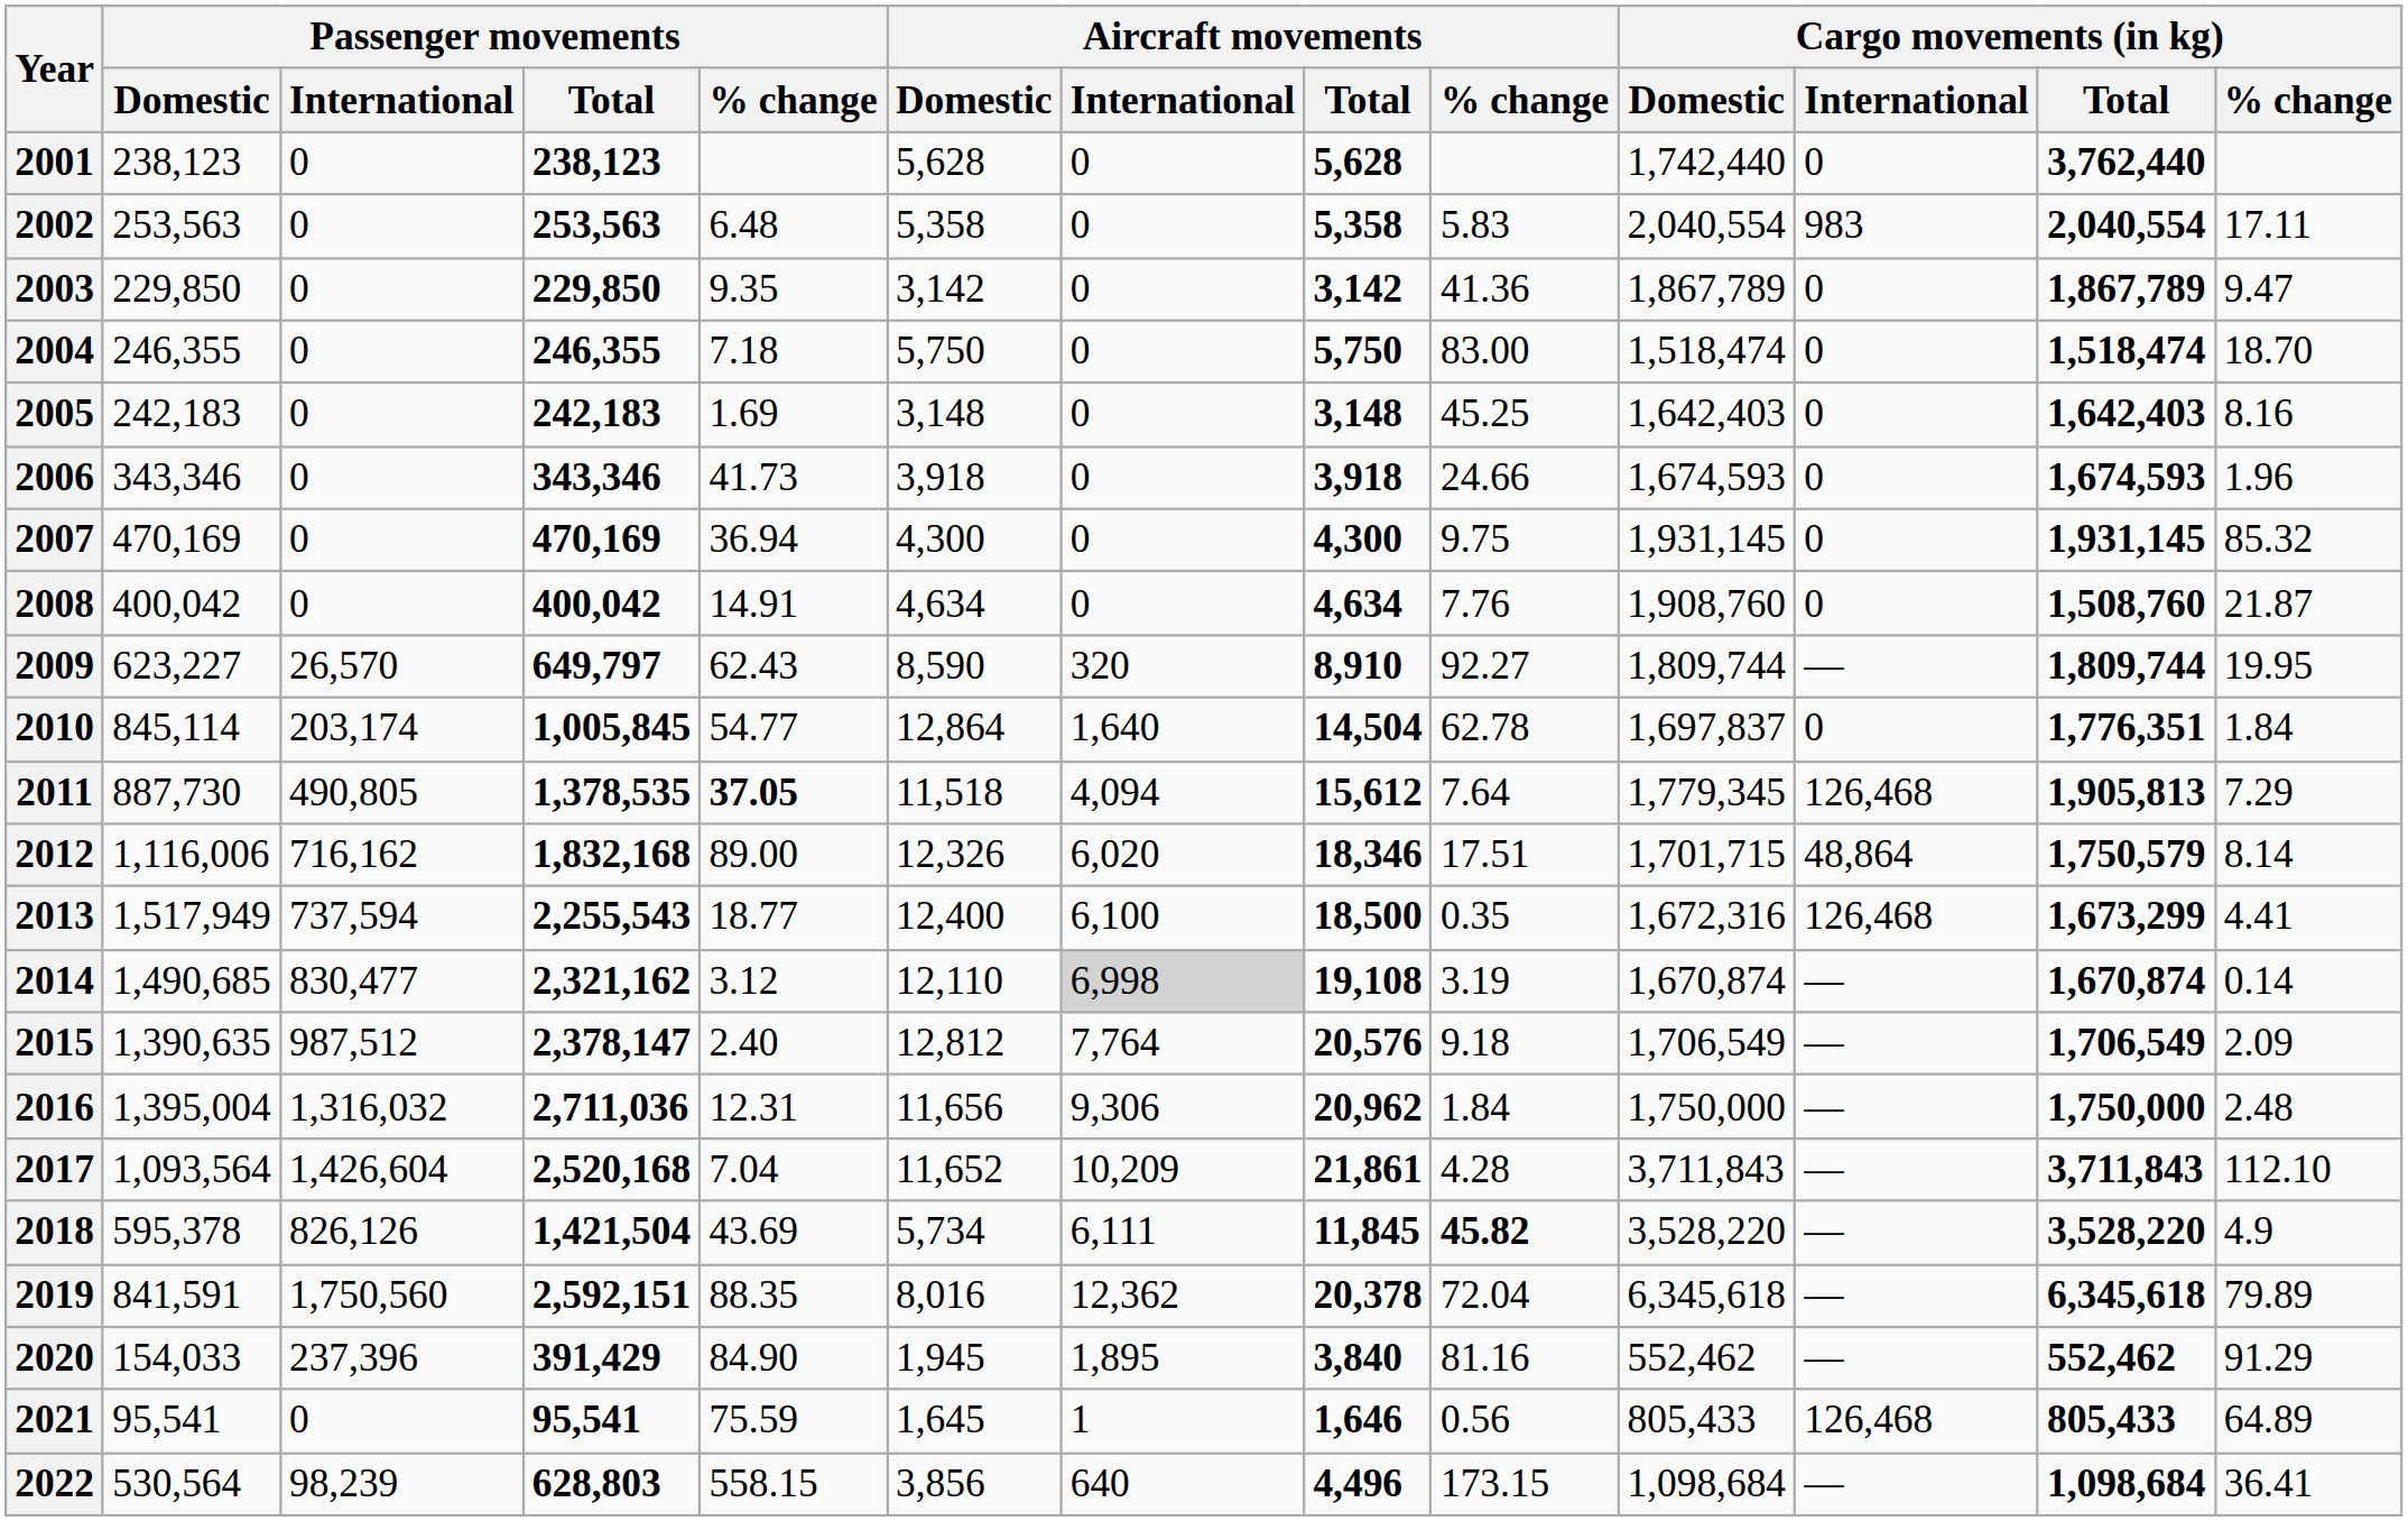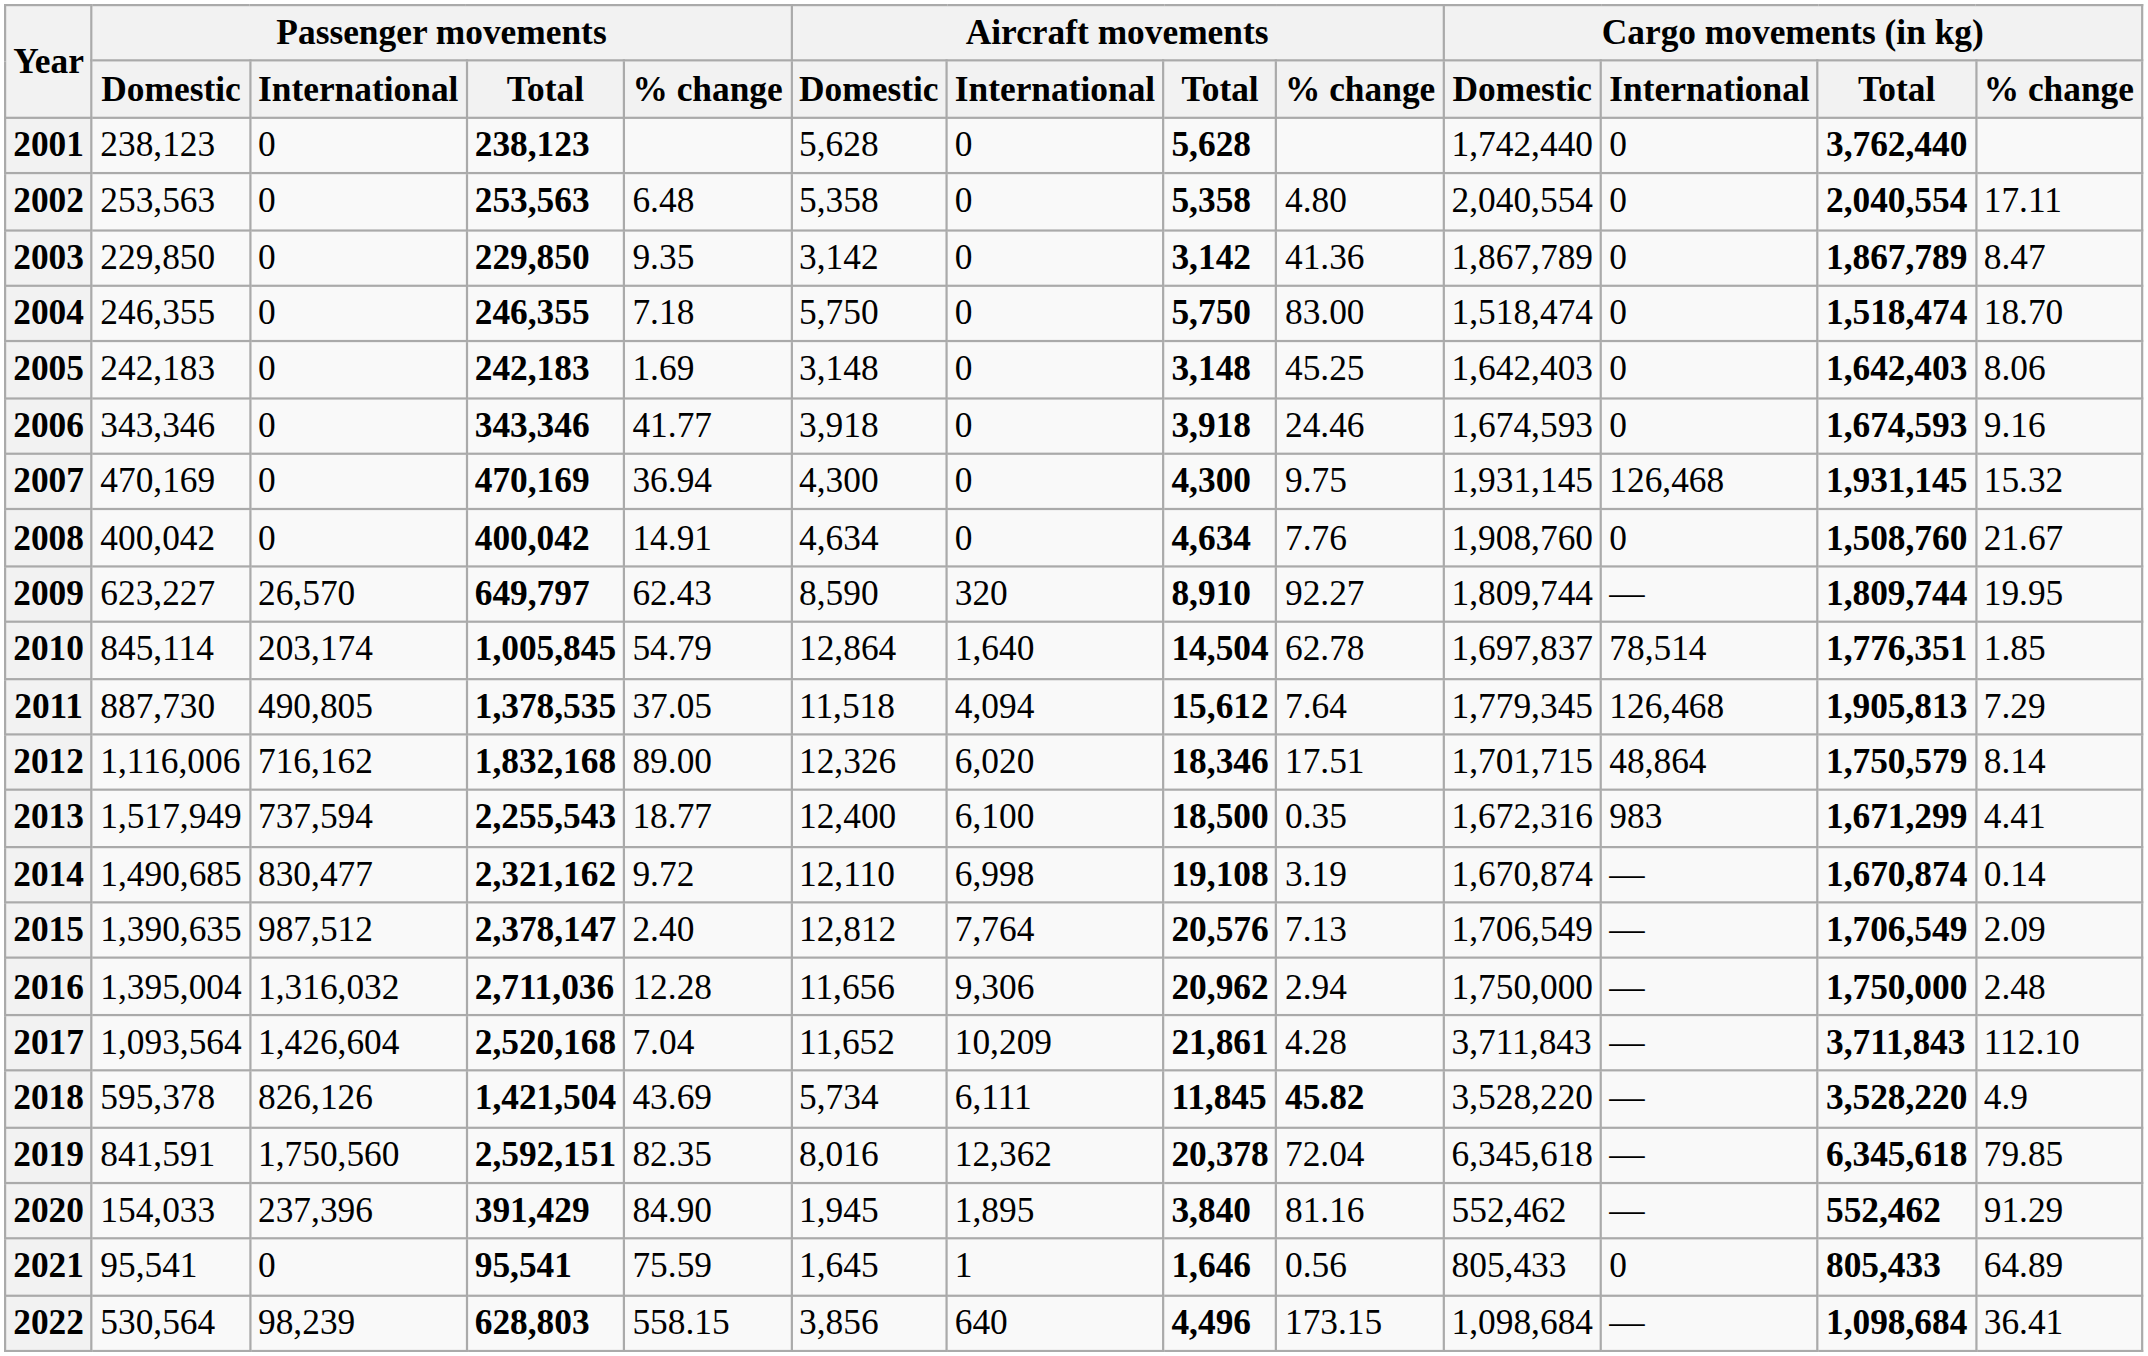 <table class="wikitable sortable">
 <tr>
 <th rowspan="2">Year</th>
 <th colspan="4">Passenger movements</th>
 <th colspan="4">Aircraft movements</th>
 <th colspan="4">Cargo movements (in kg)</th>
 </tr>
 <tr>
 <th>Domestic</th>
 <th>International</th>
 <th>Total</th>
 <th>% change</th>
 <th>Domestic</th>
 <th>International</th>
 <th>Total</th>
 <th>% change</th>
 <th>Domestic</th>
 <th>International</th>
 <th>Total</th>
 <th>% change</th>
 </tr>
 <tr>
 <th>2001</th>
 <td>238,123</td>
 <td>0</td>
 <td><strong>238,123</strong></td>
 <td></td>
 <td>5,628</td>
 <td>0</td>
 <td><strong>5,628</strong></td>
 <td></td>
 <td>1,742,440</td>
 <td>0</td>
 <td><strong>3,762,440</strong></td>
 <td></td>
 </tr>
 <tr>
 <th>2002</th>
 <td>253,563</td>
 <td>0</td>
 <td><strong>253,563</strong></td>
 <td> 6.48</td>
 <td>5,358</td>
 <td>0</td>
 <td><strong>5,358</strong></td>
-<td> 5.83</td>
+<td> 4.80</td>
 <td>2,040,554</td>
-<td>983</td>
+<td>0</td>
 <td><strong>2,040,554</strong></td>
 <td> 17.11</td>
 </tr>
 <tr>
 <th>2003</th>
 <td>229,850</td>
 <td>0</td>
 <td><strong>229,850</strong></td>
 <td> 9.35</td>
 <td>3,142</td>
 <td>0</td>
 <td><strong>3,142</strong></td>
 <td> 41.36</td>
 <td>1,867,789</td>
 <td>0</td>
 <td><strong>1,867,789</strong></td>
-<td> 9.47</td>
+<td> 8.47</td>
 </tr>
 <tr>
 <th>2004</th>
 <td>246,355</td>
 <td>0</td>
 <td><strong>246,355</strong></td>
 <td> 7.18</td>
 <td>5,750</td>
 <td>0</td>
 <td><strong>5,750</strong></td>
 <td> 83.00</td>
 <td>1,518,474</td>
 <td>0</td>
 <td><strong>1,518,474</strong></td>
 <td> 18.70</td>
 </tr>
 <tr>
 <th>2005</th>
 <td>242,183</td>
 <td>0</td>
 <td><strong>242,183</strong></td>
 <td> 1.69</td>
 <td>3,148</td>
 <td>0</td>
 <td><strong>3,148</strong></td>
 <td> 45.25</td>
 <td>1,642,403</td>
 <td>0</td>
 <td><strong>1,642,403</strong></td>
-<td> 8.16</td>
+<td> 8.06</td>
 </tr>
 <tr>
 <th>2006</th>
 <td>343,346</td>
 <td>0</td>
 <td><strong>343,346</strong></td>
-<td> 41.73</td>
+<td> 41.77</td>
 <td>3,918</td>
 <td>0</td>
 <td><strong>3,918</strong></td>
-<td> 24.66</td>
+<td> 24.46</td>
 <td>1,674,593</td>
 <td>0</td>
 <td><strong>1,674,593</strong></td>
-<td> 1.96</td>
+<td> 9.16</td>
 </tr>
 <tr>
 <th>2007</th>
 <td>470,169</td>
 <td>0</td>
 <td><strong>470,169</strong></td>
 <td> 36.94</td>
 <td>4,300</td>
 <td>0</td>
 <td><strong>4,300</strong></td>
 <td> 9.75</td>
 <td>1,931,145</td>
-<td>0</td>
+<td>126,468</td>
 <td><strong>1,931,145</strong></td>
-<td> 85.32</td>
+<td> 15.32</td>
 </tr>
 <tr>
 <th>2008</th>
 <td>400,042</td>
 <td>0</td>
 <td><strong>400,042</strong></td>
 <td> 14.91</td>
 <td>4,634</td>
 <td>0</td>
 <td><strong>4,634</strong></td>
 <td> 7.76</td>
 <td>1,908,760</td>
 <td>0</td>
 <td><strong>1,508,760</strong></td>
-<td> 21.87</td>
+<td> 21.67</td>
 </tr>
 <tr>
 <th>2009</th>
 <td>623,227</td>
 <td>26,570</td>
 <td><strong>649,797</strong></td>
 <td> 62.43</td>
 <td>8,590</td>
 <td>320</td>
 <td><strong>8,910</strong></td>
 <td> 92.27</td>
 <td>1,809,744</td>
 <td>—</td>
 <td><strong>1,809,744</strong></td>
 <td> 19.95</td>
 </tr>
 <tr>
 <th>2010</th>
 <td>845,114</td>
 <td>203,174</td>
 <td><strong>1,005,845</strong></td>
-<td> 54.77</td>
+<td> 54.79</td>
 <td>12,864</td>
 <td>1,640</td>
 <td><strong>14,504</strong></td>
 <td> 62.78</td>
 <td>1,697,837</td>
-<td>0</td>
+<td>78,514</td>
 <td><strong>1,776,351</strong></td>
-<td> 1.84</td>
+<td> 1.85</td>
 </tr>
 <tr>
 <th>2011</th>
 <td>887,730</td>
 <td>490,805</td>
 <td><strong>1,378,535</strong></td>
-<td><strong> 37.05</strong></td>
+<td> 37.05</td>
 <td>11,518</td>
 <td>4,094</td>
 <td><strong>15,612</strong></td>
 <td> 7.64</td>
 <td>1,779,345</td>
 <td>126,468</td>
 <td><strong>1,905,813</strong></td>
 <td> 7.29</td>
 </tr>
 <tr>
 <th>2012</th>
 <td>1,116,006</td>
 <td>716,162</td>
 <td><strong>1,832,168</strong></td>
 <td> 89.00</td>
 <td>12,326</td>
 <td>6,020</td>
 <td><strong>18,346</strong></td>
 <td> 17.51</td>
 <td>1,701,715</td>
 <td>48,864</td>
 <td><strong>1,750,579</strong></td>
 <td> 8.14</td>
 </tr>
 <tr>
 <th>2013</th>
 <td>1,517,949</td>
 <td>737,594</td>
 <td><strong>2,255,543</strong></td>
 <td> 18.77</td>
 <td>12,400</td>
 <td>6,100</td>
 <td><strong>18,500</strong></td>
 <td> 0.35</td>
 <td>1,672,316</td>
-<td>126,468</td>
-<td><strong>1,673,299</strong></td>
+<td>983</td>
+<td><strong>1,671,299</strong></td>
 <td> 4.41</td>
 </tr>
 <tr>
 <th>2014</th>
 <td>1,490,685</td>
 <td>830,477</td>
 <td><strong>2,321,162</strong></td>
-<td> 3.12</td>
+<td> 9.72</td>
 <td>12,110</td>
-<td style="background: lightgrey;">6,998</td>
+<td>6,998</td>
 <td><strong>19,108</strong></td>
 <td> 3.19</td>
 <td>1,670,874</td>
 <td>—</td>
 <td><strong>1,670,874</strong></td>
 <td> 0.14</td>
 </tr>
 <tr>
 <th>2015</th>
 <td>1,390,635</td>
 <td>987,512</td>
 <td><strong>2,378,147</strong></td>
 <td> 2.40</td>
 <td>12,812</td>
 <td>7,764</td>
 <td><strong>20,576</strong></td>
-<td> 9.18</td>
+<td> 7.13</td>
 <td>1,706,549</td>
 <td>—</td>
 <td><strong>1,706,549</strong></td>
 <td> 2.09</td>
 </tr>
 <tr>
 <th>2016</th>
 <td>1,395,004</td>
 <td>1,316,032</td>
 <td><strong>2,711,036</strong></td>
-<td> 12.31</td>
+<td> 12.28</td>
 <td>11,656</td>
 <td>9,306</td>
 <td><strong>20,962</strong></td>
-<td> 1.84</td>
+<td> 2.94</td>
 <td>1,750,000</td>
 <td>—</td>
 <td><strong>1,750,000</strong></td>
 <td> 2.48</td>
 </tr>
 <tr>
 <th>2017</th>
 <td>1,093,564</td>
 <td>1,426,604</td>
 <td><strong>2,520,168</strong></td>
 <td> 7.04</td>
 <td>11,652</td>
 <td>10,209</td>
 <td><strong>21,861</strong></td>
 <td> 4.28</td>
 <td>3,711,843</td>
 <td>—</td>
 <td><strong>3,711,843</strong></td>
 <td> 112.10</td>
 </tr>
 <tr>
 <th>2018</th>
 <td>595,378</td>
 <td>826,126</td>
 <td><strong>1,421,504</strong></td>
 <td> 43.69</td>
 <td>5,734</td>
 <td>6,111</td>
 <td><strong>11,845</strong></td>
 <td><strong> 45.82</strong></td>
 <td>3,528,220</td>
 <td>—</td>
 <td><strong>3,528,220</strong></td>
 <td> 4.9</td>
 </tr>
 <tr>
 <th>2019</th>
 <td>841,591</td>
 <td>1,750,560</td>
 <td><strong>2,592,151</strong></td>
-<td> 88.35</td>
+<td> 82.35</td>
 <td>8,016</td>
 <td>12,362</td>
 <td><strong>20,378</strong></td>
 <td> 72.04</td>
 <td>6,345,618</td>
 <td>—</td>
 <td><strong>6,345,618</strong></td>
-<td> 79.89</td>
+<td> 79.85</td>
 </tr>
 <tr>
 <th>2020</th>
 <td>154,033</td>
 <td>237,396</td>
 <td><strong>391,429</strong></td>
 <td> 84.90</td>
 <td>1,945</td>
 <td>1,895</td>
 <td><strong>3,840</strong></td>
 <td> 81.16</td>
 <td>552,462</td>
 <td>—</td>
 <td><strong>552,462</strong></td>
 <td> 91.29</td>
 </tr>
 <tr>
 <th>2021</th>
 <td>95,541</td>
 <td>0</td>
 <td><strong>95,541</strong></td>
 <td> 75.59</td>
 <td>1,645</td>
 <td>1</td>
 <td><strong>1,646</strong></td>
 <td> 0.56</td>
 <td>805,433</td>
-<td>126,468</td>
+<td>0</td>
 <td><strong>805,433</strong></td>
 <td> 64.89</td>
 </tr>
 <tr>
 <th>2022</th>
 <td>530,564</td>
 <td>98,239</td>
 <td><strong>628,803</strong></td>
 <td> 558.15</td>
 <td>3,856</td>
 <td>640</td>
 <td><strong>4,496</strong></td>
 <td> 173.15</td>
 <td>1,098,684</td>
 <td>—</td>
 <td><strong>1,098,684</strong></td>
 <td> 36.41</td>
 </tr>
 </table>
